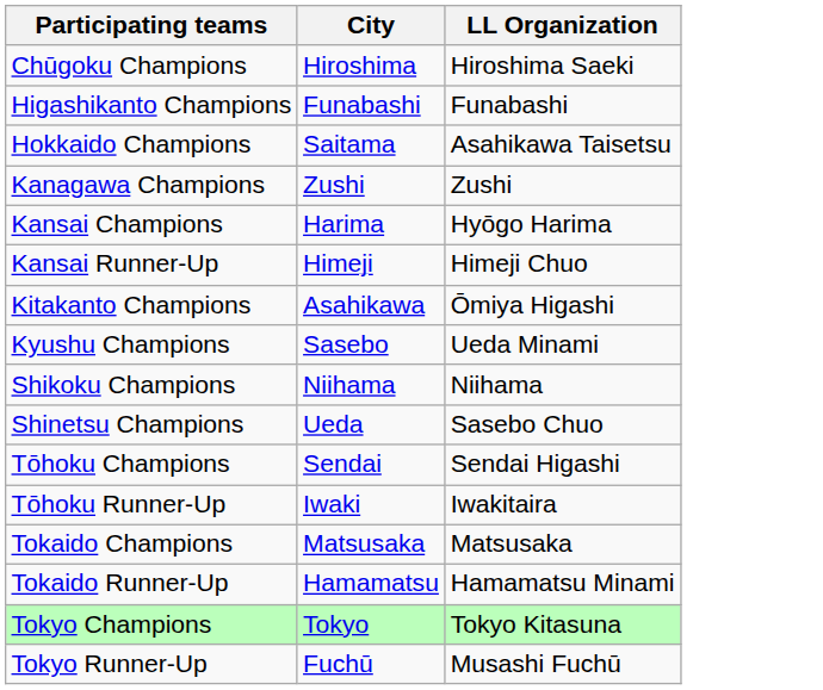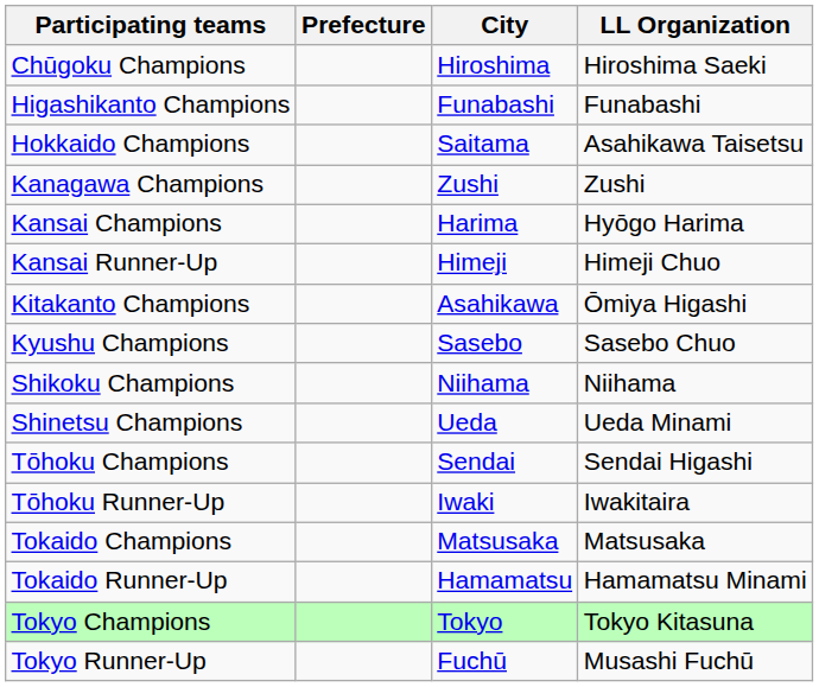 <table class="wikitable">
 <tr>
 <th>Participating teams</th>
+<th>Prefecture</th>
 <th>City</th>
 <th>LL Organization</th>
 </tr>
 <tr>
 <td><a href='#'>Chūgoku</a> Champions</td>
+<td><strong></strong></td>
 <td><a href='#'>Hiroshima</a></td>
 <td>Hiroshima Saeki</td>
 </tr>
 <tr>
 <td><a href='#'>Higashikanto</a> Champions</td>
+<td><strong></strong></td>
 <td><a href='#'>Funabashi</a></td>
 <td>Funabashi</td>
 </tr>
 <tr>
 <td><a href='#'>Hokkaido</a> Champions</td>
+<td><strong></strong></td>
 <td><a href='#'>Saitama</a></td>
 <td>Asahikawa Taisetsu</td>
 </tr>
 <tr>
 <td><a href='#'>Kanagawa</a> Champions</td>
+<td><strong></strong></td>
 <td><a href='#'>Zushi</a></td>
 <td>Zushi</td>
 </tr>
 <tr>
 <td><a href='#'>Kansai</a> Champions</td>
+<td><strong></strong></td>
 <td><a href='#'>Harima</a></td>
 <td>Hyōgo Harima</td>
 </tr>
 <tr>
 <td><a href='#'>Kansai</a> Runner-Up</td>
+<td><strong></strong></td>
 <td><a href='#'>Himeji</a></td>
 <td>Himeji Chuo</td>
 </tr>
 <tr>
 <td><a href='#'>Kitakanto</a> Champions</td>
+<td><strong></strong></td>
 <td><a href='#'>Asahikawa</a></td>
 <td>Ōmiya Higashi</td>
 </tr>
 <tr>
 <td><a href='#'>Kyushu</a> Champions</td>
+<td><strong></strong></td>
 <td><a href='#'>Sasebo</a></td>
-<td>Ueda Minami</td>
+<td>Sasebo Chuo</td>
 </tr>
 <tr>
 <td><a href='#'>Shikoku</a> Champions</td>
+<td><strong></strong></td>
 <td><a href='#'>Niihama</a></td>
 <td>Niihama</td>
 </tr>
 <tr>
 <td><a href='#'>Shinetsu</a> Champions</td>
+<td><strong></strong></td>
 <td><a href='#'>Ueda</a></td>
-<td>Sasebo Chuo</td>
+<td>Ueda Minami</td>
 </tr>
 <tr>
 <td><a href='#'>Tōhoku</a> Champions</td>
+<td><strong></strong></td>
 <td><a href='#'>Sendai</a></td>
 <td>Sendai Higashi</td>
 </tr>
 <tr>
 <td><a href='#'>Tōhoku</a> Runner-Up</td>
+<td><strong></strong></td>
 <td><a href='#'>Iwaki</a></td>
 <td>Iwakitaira</td>
 </tr>
 <tr>
 <td><a href='#'>Tokaido</a> Champions</td>
+<td><strong></strong></td>
 <td><a href='#'>Matsusaka</a></td>
 <td>Matsusaka</td>
 </tr>
 <tr>
 <td><a href='#'>Tokaido</a> Runner-Up</td>
+<td><strong></strong></td>
 <td><a href='#'>Hamamatsu</a></td>
 <td>Hamamatsu Minami</td>
 </tr>
 <tr bgcolor=#bbffbb>
 <td><a href='#'>Tokyo</a> Champions</td>
+<td><strong></strong></td>
 <td><a href='#'>Tokyo</a></td>
 <td>Tokyo Kitasuna</td>
 </tr>
 <tr>
 <td><a href='#'>Tokyo</a> Runner-Up</td>
+<td><strong></strong></td>
 <td><a href='#'>Fuchū</a></td>
 <td>Musashi Fuchū</td>
 </tr>
 </table>
